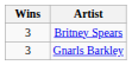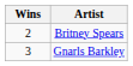 <table class="wikitable" rowspan="2" style="text-align:center">
 <tr>
 <th scope="col" style="width:55px;">Wins</th>
 <th scope="col" style="text-align:center;">Artist</th>
 </tr>
 <tr>
-<td style="text-align:center">3</td>
+<td style="text-align:center">2</td>
 <td><a href='#'>Britney Spears</a></td>
 </tr>
 <tr>
 <td style="text-align:center">3</td>
 <td><a href='#'>Gnarls Barkley</a></td>
 </tr>
 </table>
